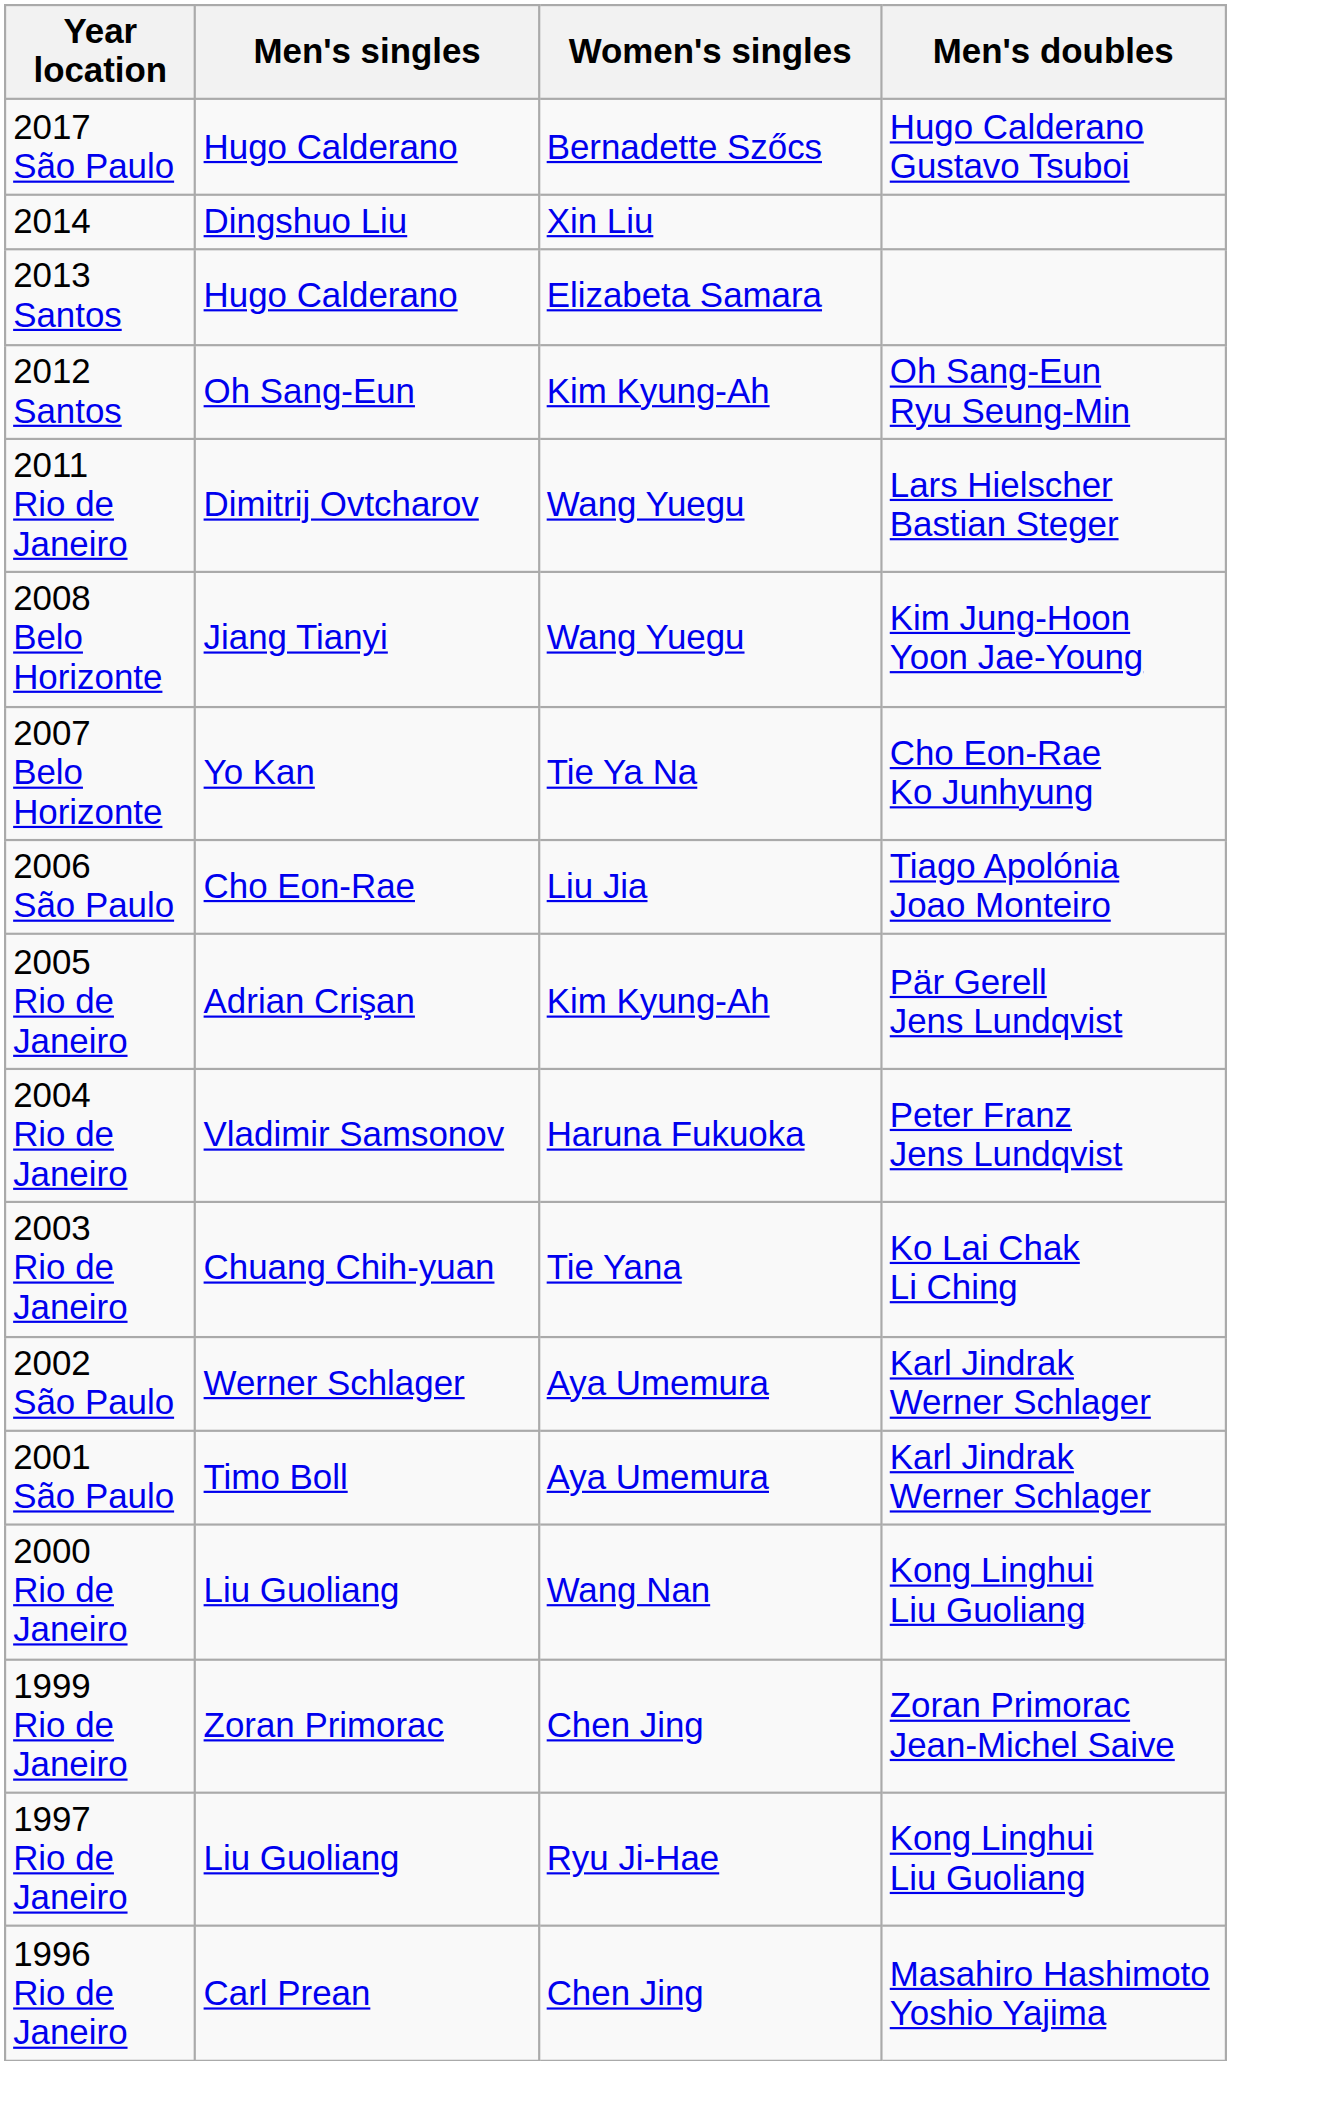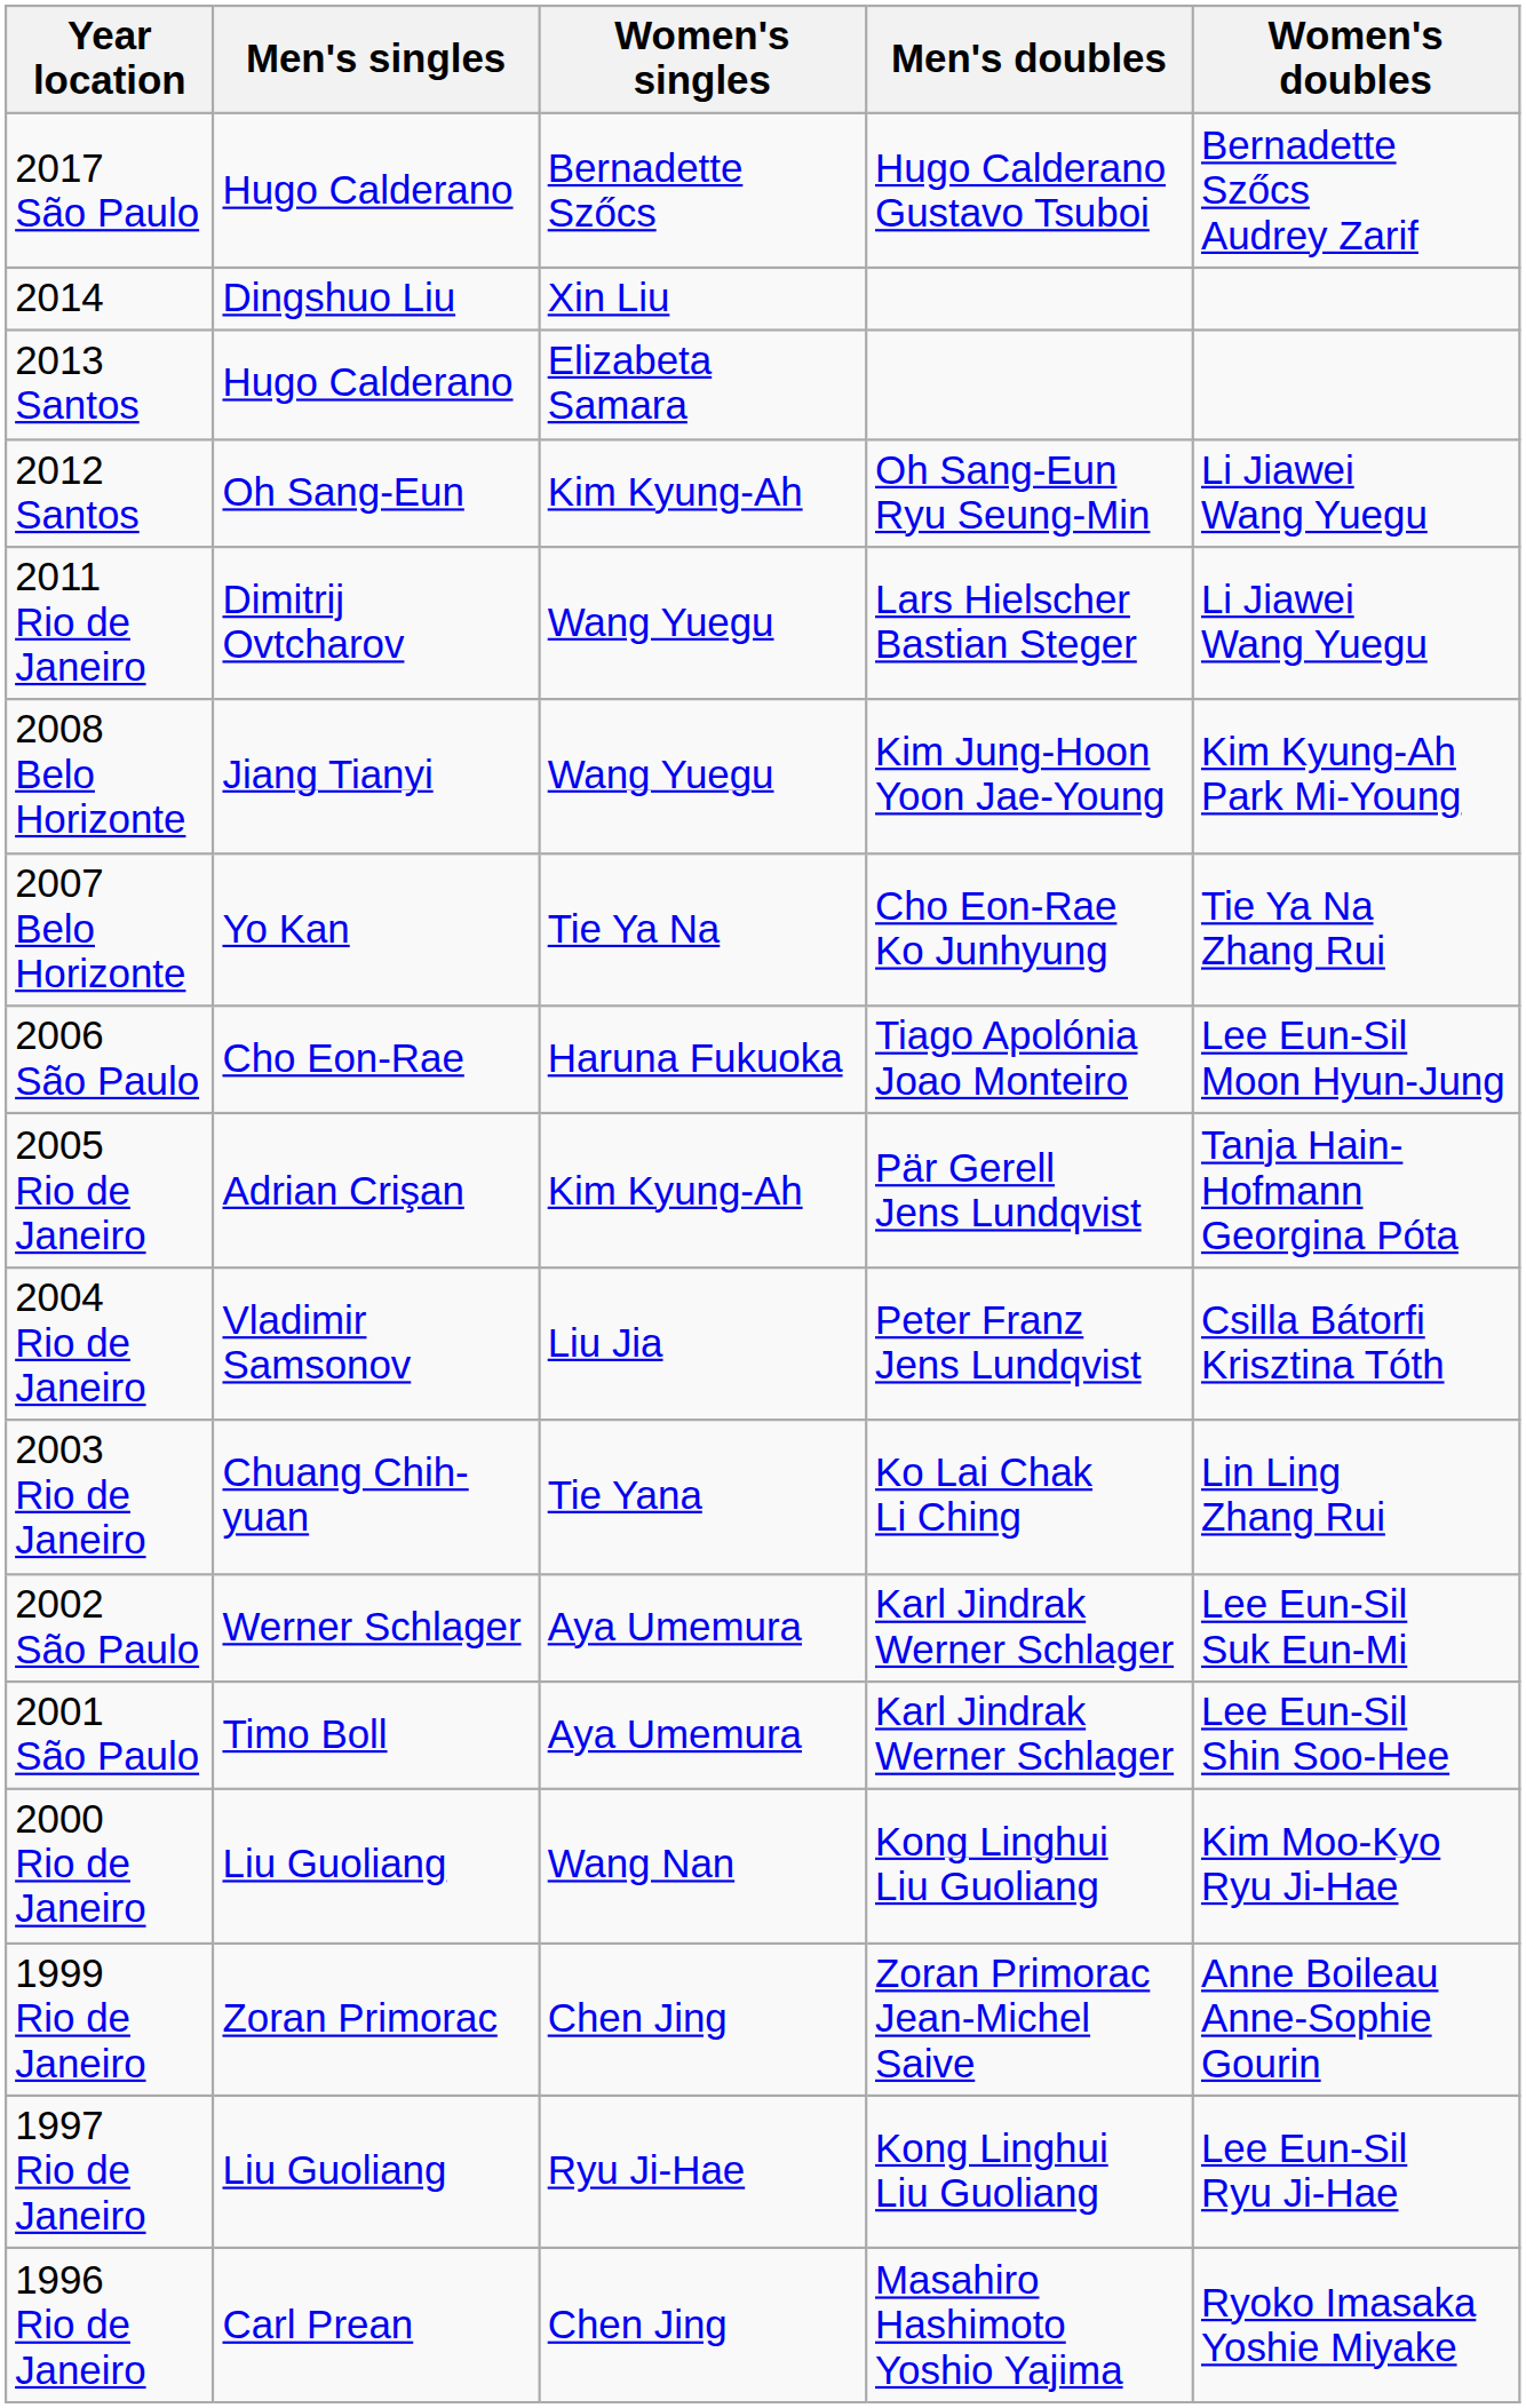 <table class="wikitable">
 <tr>
 <th width="80">Year <br> location</th>
 <th style="width:150px;">Men's singles</th>
 <th style="width:150px;">Women's singles</th>
 <th style="width:150px;">Men's doubles</th>
+<th style="width:150px;">Women's doubles</th>
 </tr>
 <tr>
 <td>2017<br> <a href='#'>São Paulo</a></td>
 <td> <a href='#'>Hugo Calderano</a></td>
 <td> <a href='#'>Bernadette Szőcs</a></td>
 <td> <a href='#'>Hugo Calderano</a><br> <a href='#'>Gustavo Tsuboi</a></td>
+<td> <a href='#'>Bernadette Szőcs</a><br> <a href='#'>Audrey Zarif</a></td>
 </tr>
 <tr>
 <td>2014</td>
 <td> <a href='#'>Dingshuo Liu</a></td>
 <td> <a href='#'>Xin Liu</a></td>
+<td></td>
 <td></td>
 </tr>
 <tr>
 <td>2013<br> <a href='#'>Santos</a></td>
 <td> <a href='#'>Hugo Calderano</a></td>
 <td> <a href='#'>Elizabeta Samara</a></td>
 <td></td>
+<td></td>
 </tr>
 <tr>
 <td>2012<br> <a href='#'>Santos</a></td>
 <td> <a href='#'>Oh Sang-Eun</a></td>
 <td> <a href='#'>Kim Kyung-Ah</a></td>
 <td> <a href='#'>Oh Sang-Eun</a><br>  <a href='#'>Ryu Seung-Min</a></td>
+<td> <a href='#'>Li Jiawei</a><br>  <a href='#'>Wang Yuegu</a></td>
 </tr>
 <tr>
 <td>2011<br> <a href='#'>Rio de Janeiro</a></td>
 <td> <a href='#'>Dimitrij Ovtcharov</a></td>
 <td> <a href='#'>Wang Yuegu</a></td>
 <td> <a href='#'>Lars Hielscher</a><br>  <a href='#'>Bastian Steger</a></td>
+<td> <a href='#'>Li Jiawei</a><br>  <a href='#'>Wang Yuegu</a></td>
 </tr>
 <tr>
 <td>2008<br> <a href='#'>Belo Horizonte</a></td>
 <td> <a href='#'>Jiang Tianyi</a></td>
 <td> <a href='#'>Wang Yuegu</a></td>
 <td> <a href='#'>Kim Jung-Hoon</a><br>  <a href='#'>Yoon Jae-Young</a></td>
+<td> <a href='#'>Kim Kyung-Ah</a><br>  <a href='#'>Park Mi-Young</a></td>
 </tr>
 <tr>
 <td>2007<br> <a href='#'>Belo Horizonte</a></td>
 <td> <a href='#'>Yo Kan</a></td>
 <td> <a href='#'>Tie Ya Na</a></td>
 <td> <a href='#'>Cho Eon-Rae</a><br>  <a href='#'>Ko Junhyung</a></td>
+<td> <a href='#'>Tie Ya Na</a><br>  <a href='#'>Zhang Rui</a></td>
 </tr>
 <tr>
 <td>2006<br> <a href='#'>São Paulo</a></td>
 <td> <a href='#'>Cho Eon-Rae</a></td>
-<td> <a href='#'>Liu Jia</a></td>
+<td> <a href='#'>Haruna Fukuoka</a></td>
 <td> <a href='#'>Tiago Apolónia</a><br>  <a href='#'>Joao Monteiro</a></td>
+<td> <a href='#'>Lee Eun-Sil</a><br>  <a href='#'>Moon Hyun-Jung</a></td>
 </tr>
 <tr>
 <td>2005<br> <a href='#'>Rio de Janeiro</a></td>
 <td> <a href='#'>Adrian Crişan</a></td>
 <td> <a href='#'>Kim Kyung-Ah</a></td>
 <td> <a href='#'>Pär Gerell</a><br>  <a href='#'>Jens Lundqvist</a></td>
+<td> <a href='#'>Tanja Hain-Hofmann</a><br>  <a href='#'>Georgina Póta</a></td>
 </tr>
 <tr>
 <td>2004<br> <a href='#'>Rio de Janeiro</a></td>
 <td> <a href='#'>Vladimir Samsonov</a></td>
-<td> <a href='#'>Haruna Fukuoka</a></td>
+<td> <a href='#'>Liu Jia</a></td>
 <td> <a href='#'>Peter Franz</a><br>  <a href='#'>Jens Lundqvist</a></td>
+<td> <a href='#'>Csilla Bátorfi</a><br>  <a href='#'>Krisztina Tóth</a></td>
 </tr>
 <tr>
 <td>2003<br> <a href='#'>Rio de Janeiro</a></td>
 <td> <a href='#'>Chuang Chih-yuan</a></td>
 <td> <a href='#'>Tie Yana</a></td>
 <td> <a href='#'>Ko Lai Chak</a><br>  <a href='#'>Li Ching</a></td>
+<td> <a href='#'>Lin Ling</a><br>  <a href='#'>Zhang Rui</a></td>
 </tr>
 <tr>
 <td>2002<br> <a href='#'>São Paulo</a></td>
 <td> <a href='#'>Werner Schlager</a></td>
 <td> <a href='#'>Aya Umemura</a></td>
 <td> <a href='#'>Karl Jindrak</a><br>  <a href='#'>Werner Schlager</a></td>
+<td> <a href='#'>Lee Eun-Sil</a><br>  <a href='#'>Suk Eun-Mi</a></td>
 </tr>
 <tr>
 <td>2001<br> <a href='#'>São Paulo</a></td>
 <td> <a href='#'>Timo Boll</a></td>
 <td> <a href='#'>Aya Umemura</a></td>
 <td> <a href='#'>Karl Jindrak</a><br>  <a href='#'>Werner Schlager</a></td>
+<td> <a href='#'>Lee Eun-Sil</a><br>  <a href='#'>Shin Soo-Hee</a></td>
 </tr>
 <tr>
 <td>2000<br> <a href='#'>Rio de Janeiro</a></td>
 <td> <a href='#'>Liu Guoliang</a></td>
 <td> <a href='#'>Wang Nan</a></td>
 <td> <a href='#'>Kong Linghui</a><br>  <a href='#'>Liu Guoliang</a></td>
+<td> <a href='#'>Kim Moo-Kyo</a><br>  <a href='#'>Ryu Ji-Hae</a></td>
 </tr>
 <tr>
 <td>1999<br> <a href='#'>Rio de Janeiro</a></td>
 <td> <a href='#'>Zoran Primorac</a></td>
 <td> <a href='#'>Chen Jing</a></td>
 <td> <a href='#'>Zoran Primorac</a><br>  <a href='#'>Jean-Michel Saive</a></td>
+<td> <a href='#'>Anne Boileau</a><br>  <a href='#'>Anne-Sophie Gourin</a></td>
 </tr>
 <tr>
 <td>1997<br> <a href='#'>Rio de Janeiro</a></td>
 <td> <a href='#'>Liu Guoliang</a></td>
 <td> <a href='#'>Ryu Ji-Hae</a></td>
 <td> <a href='#'>Kong Linghui</a><br>  <a href='#'>Liu Guoliang</a></td>
+<td> <a href='#'>Lee Eun-Sil</a><br>  <a href='#'>Ryu Ji-Hae</a></td>
 </tr>
 <tr>
 <td>1996<br> <a href='#'>Rio de Janeiro</a></td>
 <td> <a href='#'>Carl Prean</a></td>
 <td> <a href='#'>Chen Jing</a></td>
 <td> <a href='#'>Masahiro Hashimoto</a><br>  <a href='#'>Yoshio Yajima</a></td>
+<td> <a href='#'>Ryoko Imasaka</a><br>  <a href='#'>Yoshie Miyake</a></td>
 </tr>
 </table>
